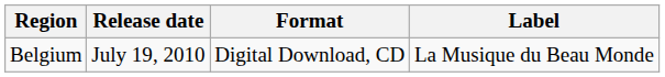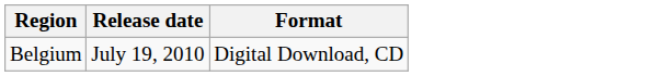 <table class="wikitable">
 <tr>
 <th>Region</th>
 <th>Release date</th>
 <th>Format</th>
-<th>Label</th>
 </tr>
 <tr>
 <td>Belgium</td>
 <td>July 19, 2010</td>
 <td>Digital Download, CD</td>
-<td>La Musique du Beau Monde</td>
 </tr>
 </table>
